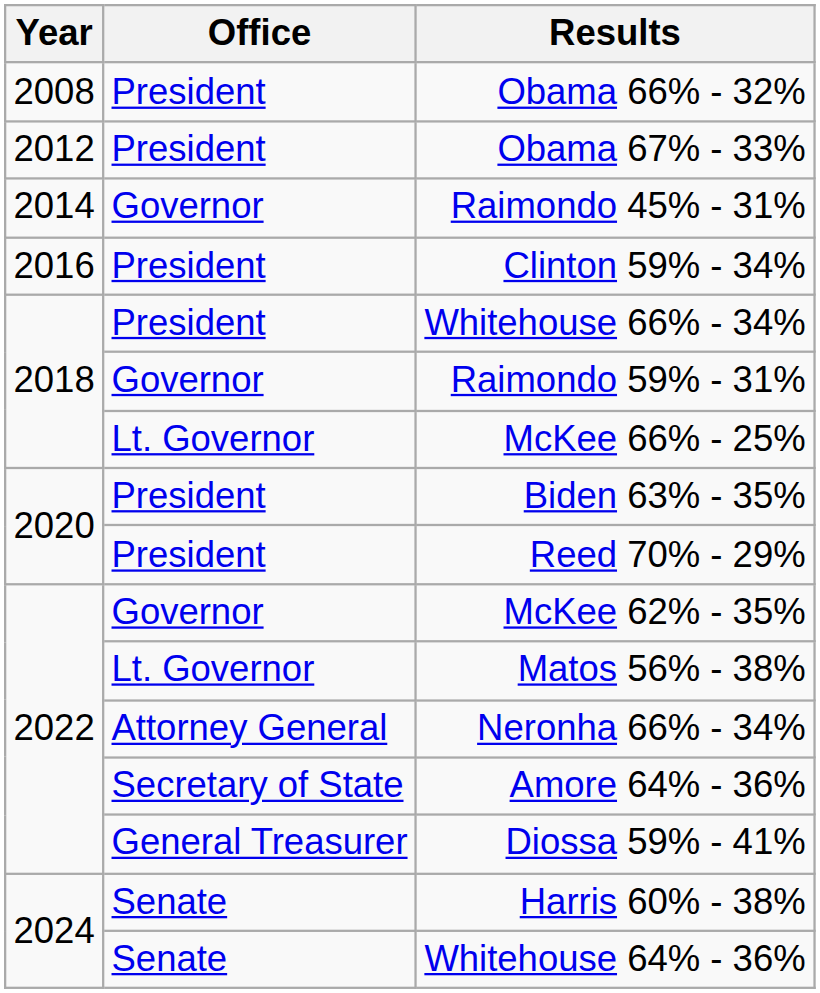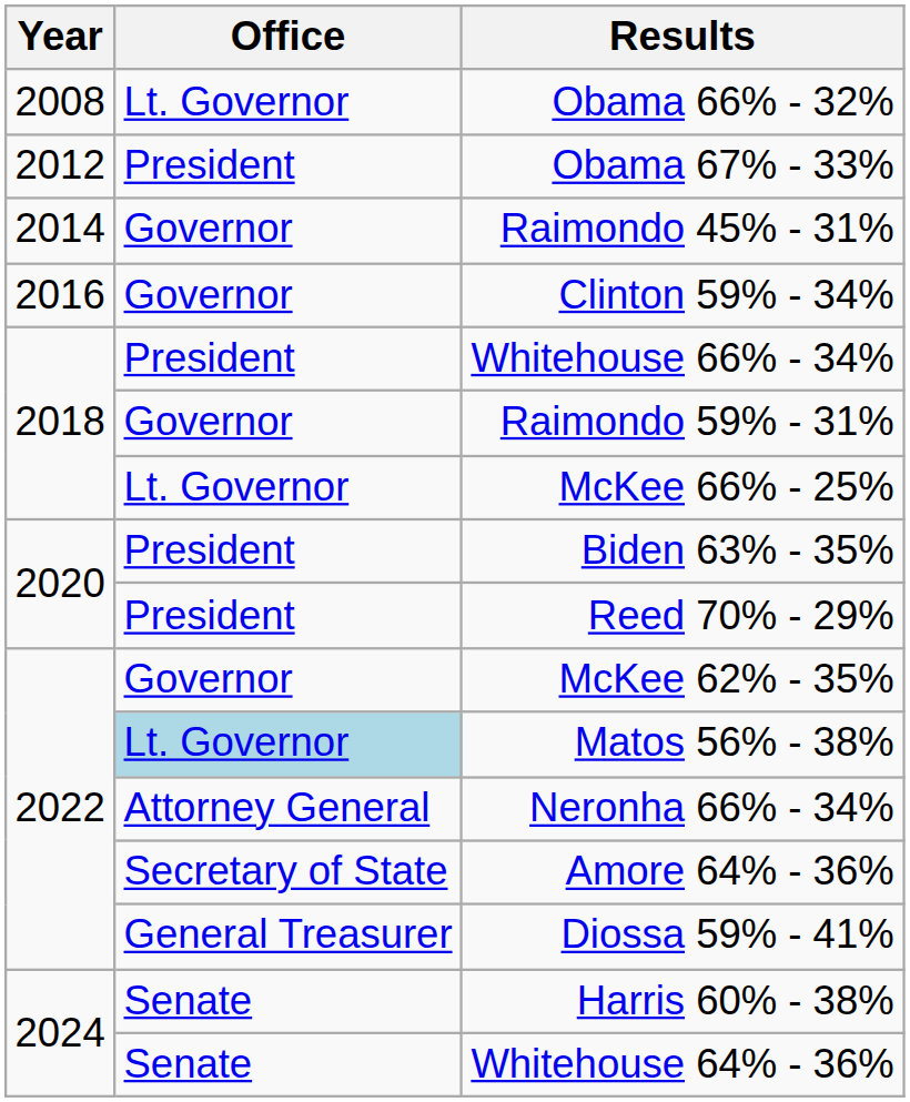 <table class=wikitable>
 <tr>
 <th>Year</th>
 <th>Office</th>
 <th>Results</th>
 </tr>
 <tr>
 <td>2008</td>
-<td><a href='#'>President</a></td>
+<td><a href='#'>Lt. Governor</a></td>
 <td align="right" ><a href='#'>Obama</a> 66% - 32%</td>
 </tr>
 <tr>
 <td>2012</td>
 <td><a href='#'>President</a></td>
 <td align="right" ><a href='#'>Obama</a> 67% - 33%</td>
 </tr>
 <tr>
 <td>2014</td>
 <td><a href='#'>Governor</a></td>
 <td align="right" ><a href='#'>Raimondo</a> 45% - 31%</td>
 </tr>
 <tr>
 <td>2016</td>
-<td><a href='#'>President</a></td>
+<td><a href='#'>Governor</a></td>
 <td align="right" ><a href='#'>Clinton</a> 59% - 34%</td>
 </tr>
 <tr>
 <td rowspan=3>2018</td>
 <td><a href='#'>President</a></td>
 <td align="right" ><a href='#'>Whitehouse</a> 66% - 34%</td>
 </tr>
 <tr>
 <td><a href='#'>Governor</a></td>
 <td align="right" ><a href='#'>Raimondo</a> 59% - 31%</td>
 </tr>
 <tr>
 <td><a href='#'>Lt. Governor</a></td>
 <td align="right" ><a href='#'>McKee</a> 66% - 25%</td>
 </tr>
 <tr>
 <td rowspan=2>2020</td>
 <td><a href='#'>President</a></td>
 <td align="right" ><a href='#'>Biden</a> 63% - 35%</td>
 </tr>
 <tr>
 <td><a href='#'>President</a></td>
 <td align="right" ><a href='#'>Reed</a> 70% - 29%</td>
 </tr>
 <tr>
 <td rowspan=5>2022</td>
 <td><a href='#'>Governor</a></td>
 <td align="right" ><a href='#'>McKee</a> 62% - 35%</td>
 </tr>
 <tr>
-<td><a href='#'>Lt. Governor</a></td>
+<td style="background: lightblue;"><a href='#'>Lt. Governor</a></td>
 <td align="right" ><a href='#'>Matos</a> 56% - 38%</td>
 </tr>
 <tr>
 <td><a href='#'>Attorney General</a></td>
 <td align="right" ><a href='#'>Neronha</a> 66% - 34%</td>
 </tr>
 <tr>
 <td><a href='#'>Secretary of State</a></td>
 <td align="right" ><a href='#'>Amore</a> 64% - 36%</td>
 </tr>
 <tr>
 <td><a href='#'>General Treasurer</a></td>
 <td align="right" ><a href='#'>Diossa</a> 59% - 41%</td>
 </tr>
 <tr>
 <td rowspan=2>2024</td>
 <td><a href='#'>Senate</a></td>
 <td align="right" ><a href='#'>Harris</a> 60% - 38%</td>
 </tr>
 <tr>
 <td><a href='#'>Senate</a></td>
 <td align="right" ><a href='#'>Whitehouse</a> 64% - 36%</td>
 </tr>
 </table>
